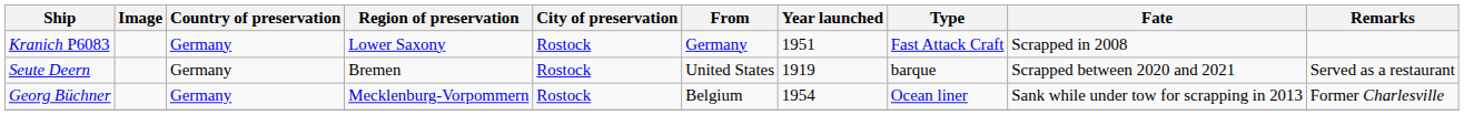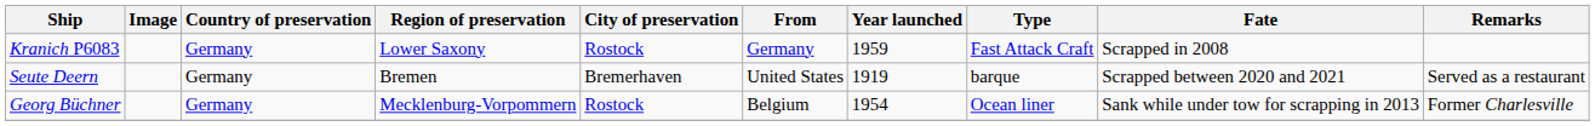 <table class="wikitable sortable">
 <tr>
 <th>Ship</th>
 <th>Image</th>
 <th>Country of preservation</th>
 <th>Region of preservation</th>
 <th>City of preservation</th>
 <th>From</th>
 <th>Year launched</th>
 <th>Type</th>
 <th>Fate</th>
 <th>Remarks</th>
 </tr>
 <tr>
 <td><a href='#'><em>Kranich</em> P6083</a></td>
 <td></td>
 <td><a href='#'>Germany</a></td>
 <td><a href='#'>Lower Saxony</a></td>
 <td><a href='#'>Rostock</a></td>
 <td><a href='#'>Germany</a><br></td>
-<td>1951</td>
+<td>1959</td>
 <td><a href='#'>Fast Attack Craft</a></td>
 <td>Scrapped in 2008</td>
 <td></td>
 </tr>
 <tr>
 <td><em><a href='#'>Seute Deern</a></em></td>
 <td></td>
 <td>Germany</td>
 <td>Bremen</td>
-<td><a href='#'>Rostock</a></td>
+<td>Bremerhaven</td>
 <td>United States<br></td>
 <td>1919</td>
 <td>barque</td>
 <td>Scrapped between 2020 and 2021</td>
 <td>Served as a restaurant</td>
 </tr>
 <tr>
 <td><a href='#'><em>Georg Büchner</em></a></td>
 <td></td>
 <td><a href='#'>Germany</a></td>
 <td><a href='#'>Mecklenburg-Vorpommern</a></td>
 <td><a href='#'>Rostock</a></td>
 <td>Belgium<br></td>
 <td>1954</td>
 <td><a href='#'>Ocean liner</a></td>
 <td>Sank while under tow for scrapping in 2013</td>
 <td>Former <em>Charlesville</em></td>
 </tr>
 <tr>
 </tr>
 </table>
